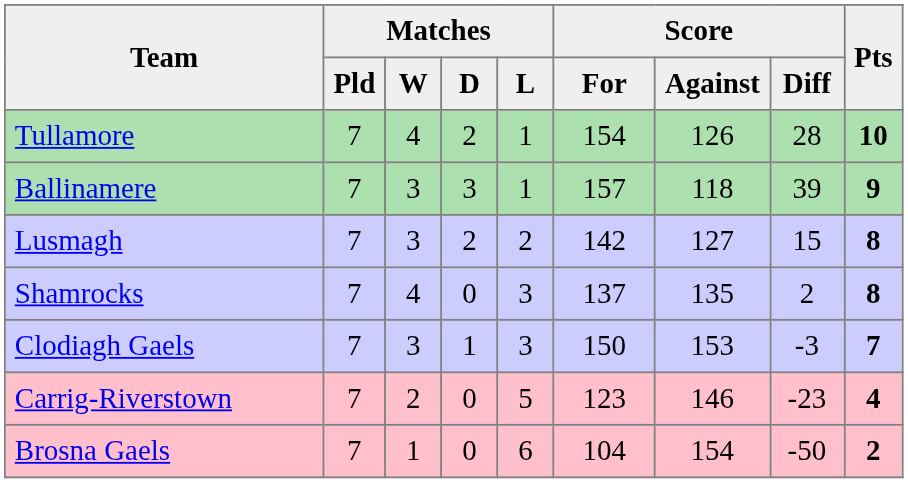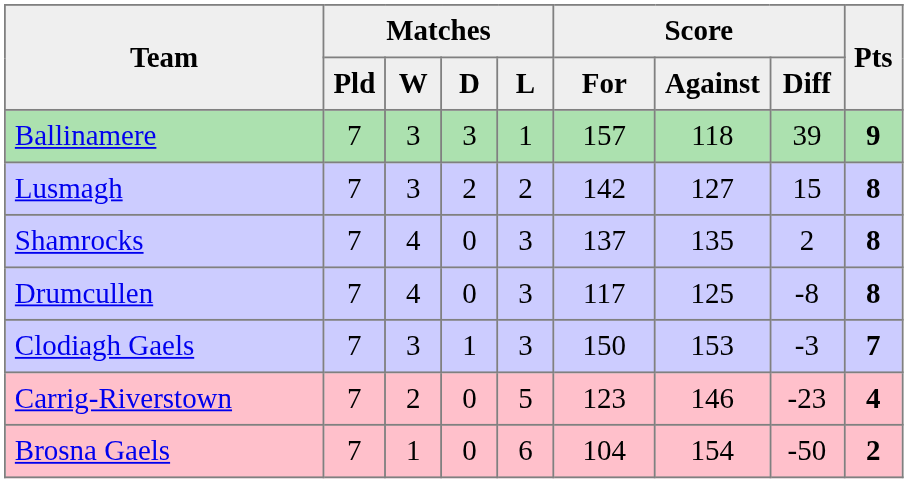 <table style=border-collapse:collapse border=1 cellspacing=0 cellpadding=5>
 <tr align=center bgcolor=#efefef>
 <th rowspan=2 width=165>Team</th>
 <th colspan=4>Matches</th>
 <th colspan=3>Score</th>
 <th rowspan=2width=20>Pts</th>
 </tr>
 <tr align=center bgcolor=#efefef>
 <th width=20>Pld</th>
 <th width=20>W</th>
 <th width=20>D</th>
 <th width=20>L</th>
 <th width=45>For</th>
 <th width=45>Against</th>
 <th width=30>Diff</th>
-</tr>
-<tr align=center style="background:#ACE1AF;">
-<td style="text-align:left;"><a href='#'>Tullamore</a></td>
-<td>7</td>
-<td>4</td>
-<td>2</td>
-<td>1</td>
-<td>154</td>
-<td>126</td>
-<td>28</td>
-<td><strong>10</strong></td>
 </tr>
 <tr align=center style="background:#ACE1AF;">
 <td style="text-align:left;"><a href='#'>Ballinamere</a></td>
 <td>7</td>
 <td>3</td>
 <td>3</td>
 <td>1</td>
 <td>157</td>
 <td>118</td>
 <td>39</td>
 <td><strong>9</strong></td>
 </tr>
 <tr align=center style="background:#ccccff;">
 <td style="text-align:left;"><a href='#'>Lusmagh</a></td>
 <td>7</td>
 <td>3</td>
 <td>2</td>
 <td>2</td>
 <td>142</td>
 <td>127</td>
 <td>15</td>
 <td><strong>8</strong></td>
 </tr>
 <tr align=center style="background:#ccccff;">
 <td style="text-align:left;"><a href='#'>Shamrocks</a></td>
 <td>7</td>
 <td>4</td>
 <td>0</td>
 <td>3</td>
 <td>137</td>
 <td>135</td>
 <td>2</td>
+<td><strong>8</strong></td>
+</tr>
+<tr align=center style="background:#ccccff;">
+<td style="text-align:left;"><a href='#'>Drumcullen</a></td>
+<td>7</td>
+<td>4</td>
+<td>0</td>
+<td>3</td>
+<td>117</td>
+<td>125</td>
+<td>-8</td>
 <td><strong>8</strong></td>
 </tr>
 <tr align=center style="background:#ccccff;">
 <td style="text-align:left;"><a href='#'>Clodiagh Gaels</a></td>
 <td>7</td>
 <td>3</td>
 <td>1</td>
 <td>3</td>
 <td>150</td>
 <td>153</td>
 <td>-3</td>
 <td><strong>7</strong></td>
 </tr>
 <tr align=center style="background:#FFC0CB;">
 <td style="text-align:left;"><a href='#'>Carrig-Riverstown</a></td>
 <td>7</td>
 <td>2</td>
 <td>0</td>
 <td>5</td>
 <td>123</td>
 <td>146</td>
 <td>-23</td>
 <td><strong>4</strong></td>
 </tr>
 <tr align=center style="background:#FFC0CB;">
 <td style="text-align:left;"><a href='#'>Brosna Gaels</a></td>
 <td>7</td>
 <td>1</td>
 <td>0</td>
 <td>6</td>
 <td>104</td>
 <td>154</td>
 <td>-50</td>
 <td><strong>2</strong></td>
 </tr>
 </table>
